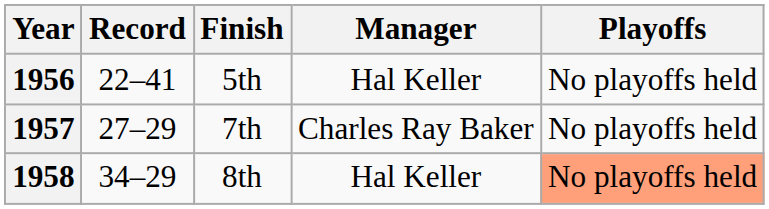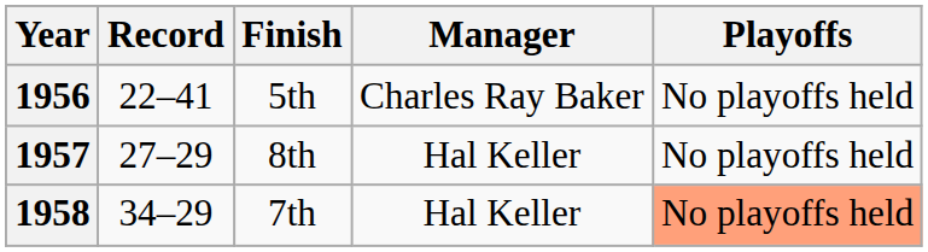 <table class="wikitable" style="text-align:center;">
 <tr>
 <th scope="col">Year</th>
 <th scope="col">Record</th>
 <th scope="col">Finish</th>
 <th scope="col">Manager</th>
 <th scope="col">Playoffs</th>
 </tr>
 <tr>
 <th scope="row">1956</th>
 <td>22–41</td>
 <td>5th</td>
-<td>Hal Keller</td>
+<td>Charles Ray Baker</td>
 <td>No playoffs held</td>
 </tr>
 <tr>
 <th scope="row">1957</th>
 <td>27–29</td>
-<td>7th</td>
-<td>Charles Ray Baker</td>
+<td>8th</td>
+<td>Hal Keller</td>
 <td>No playoffs held</td>
 </tr>
 <tr>
 <th scope="row">1958</th>
 <td>34–29</td>
-<td>8th</td>
+<td>7th</td>
 <td>Hal Keller</td>
 <td style="background: lightsalmon;">No playoffs held</td>
 </tr>
 </table>
